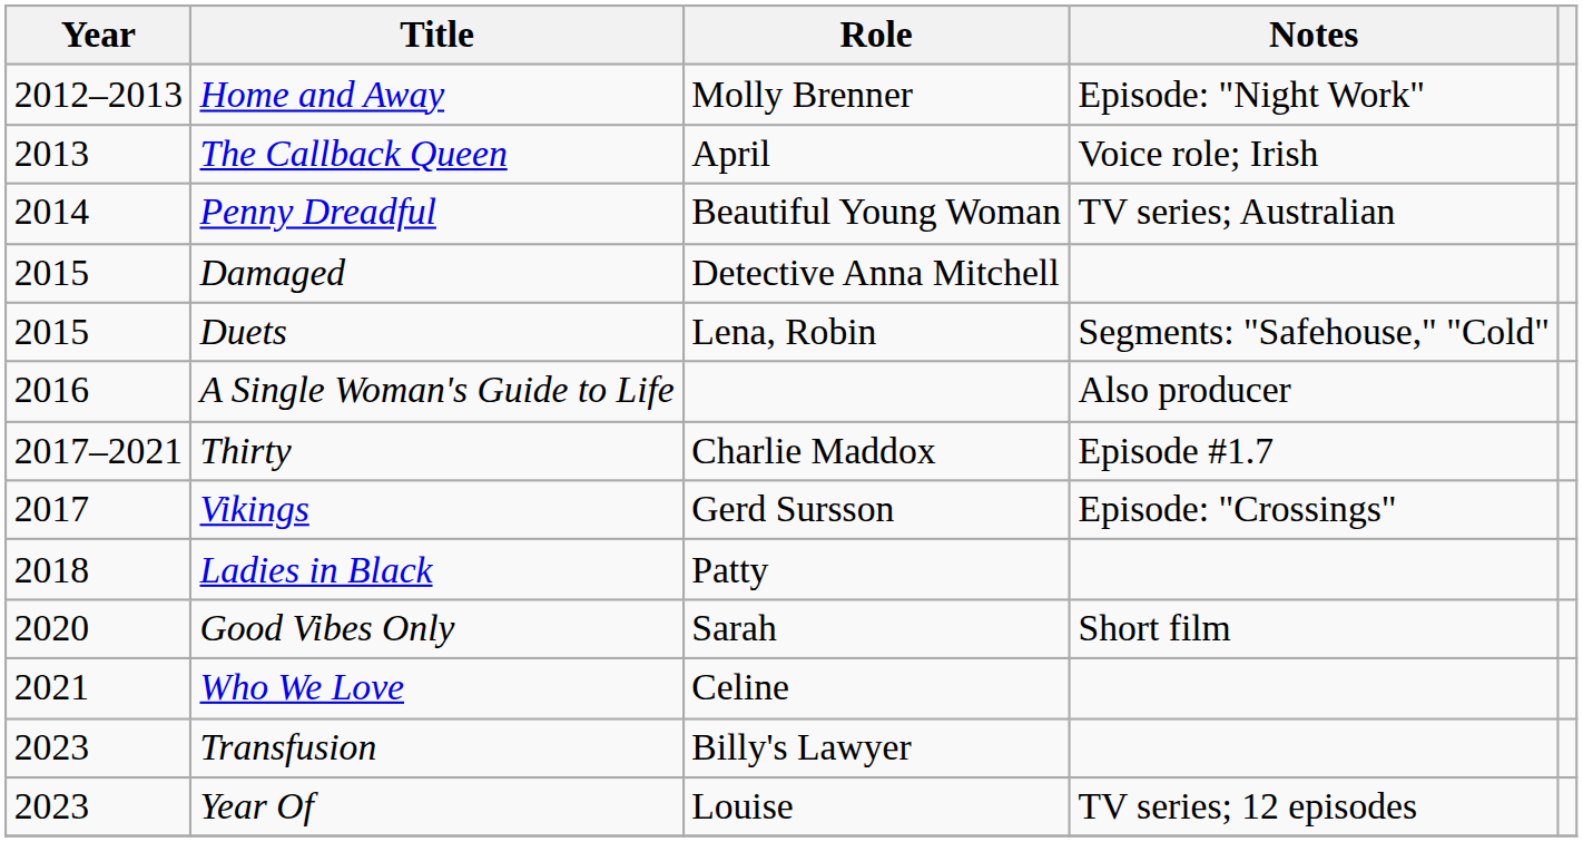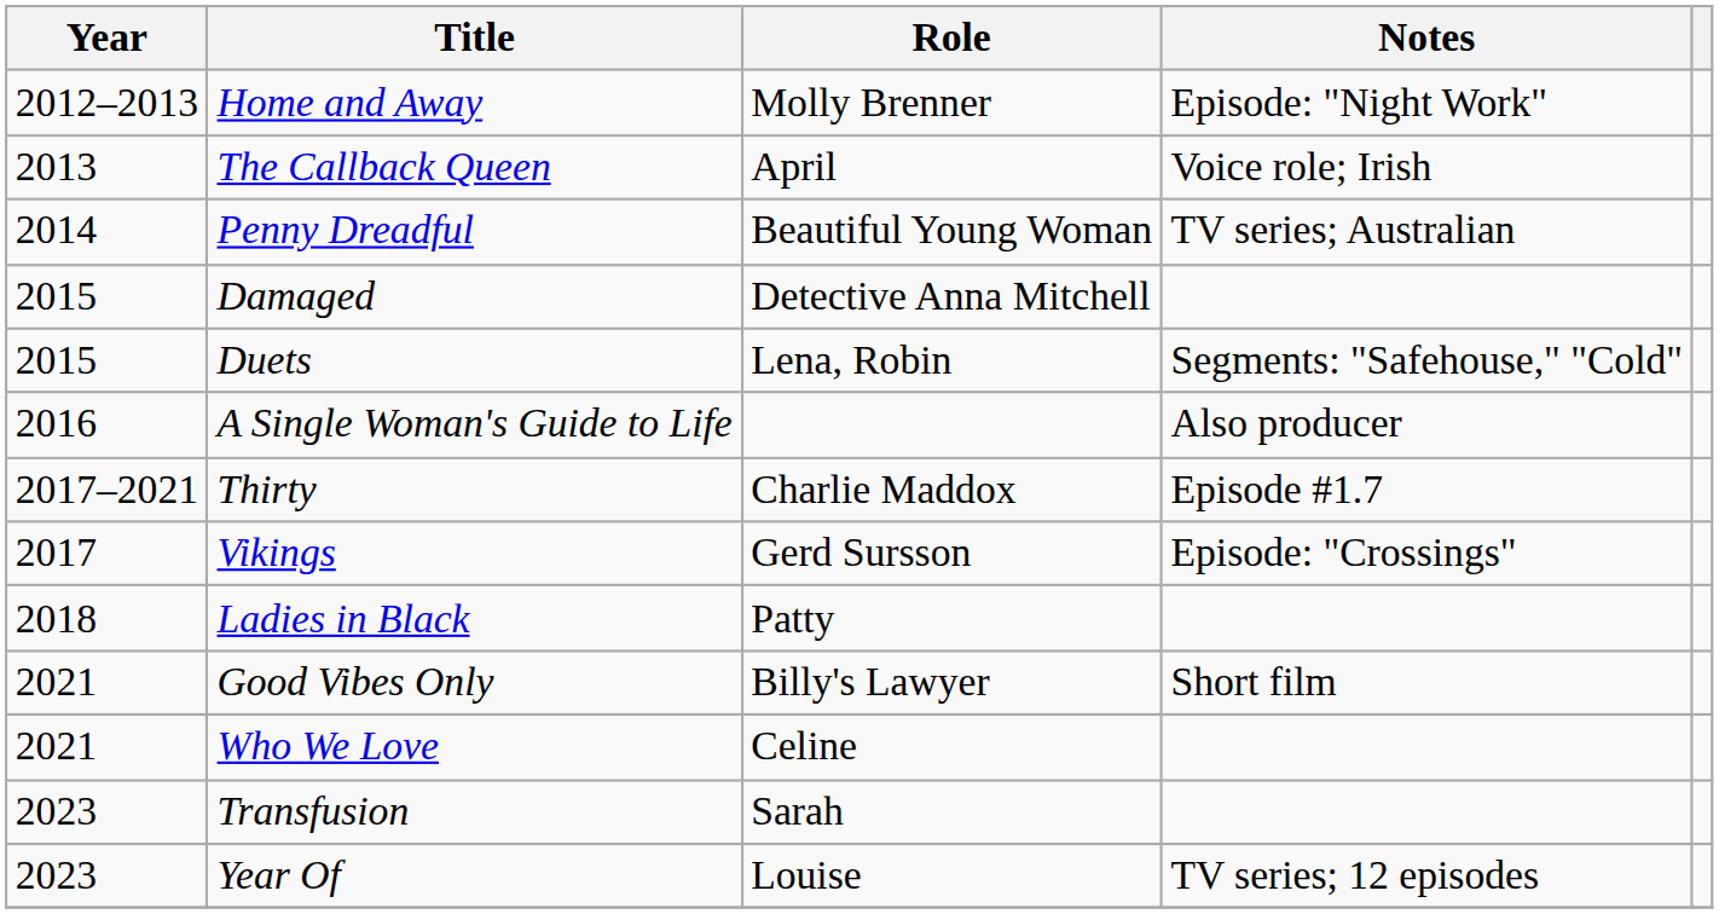 <table class="wikitable sortable defaultleft col5center">
 <tr>
 <th>Year</th>
 <th>Title</th>
 <th>Role</th>
 <th>Notes</th>
 <th class="unsortable"></th>
 </tr>
 <tr>
 <td>2012–2013</td>
 <td><em><a href='#'>Home and Away</a></em></td>
 <td>Molly Brenner</td>
 <td>Episode: "Night Work"</td>
 <td></td>
 </tr>
 <tr>
 <td>2013</td>
 <td><em><a href='#'>The Callback Queen</a></em></td>
 <td>April</td>
 <td>Voice role; Irish</td>
 <td></td>
 </tr>
 <tr>
 <td>2014</td>
 <td><em><a href='#'>Penny Dreadful</a></em></td>
 <td>Beautiful Young Woman</td>
 <td>TV series; Australian</td>
 <td></td>
 </tr>
 <tr>
 <td>2015</td>
 <td><em>Damaged</em></td>
 <td>Detective Anna Mitchell</td>
 <td></td>
 <td></td>
 </tr>
 <tr>
 <td>2015</td>
 <td><em>Duets</em></td>
 <td>Lena, Robin</td>
 <td>Segments: "Safehouse," "Cold"</td>
 <td></td>
 </tr>
 <tr>
 <td>2016</td>
 <td><em>A Single Woman's Guide to Life</em></td>
 <td></td>
 <td>Also producer</td>
 <td></td>
 </tr>
 <tr>
 <td>2017–2021</td>
 <td><em>Thirty</em></td>
 <td>Charlie Maddox</td>
 <td>Episode #1.7</td>
 <td></td>
 </tr>
 <tr>
 <td>2017</td>
 <td><em><a href='#'>Vikings</a></em></td>
 <td>Gerd Sursson</td>
 <td>Episode: "Crossings"</td>
 <td></td>
 </tr>
 <tr>
 <td>2018</td>
 <td><em><a href='#'>Ladies in Black</a></em></td>
 <td>Patty</td>
 <td></td>
 <td></td>
 </tr>
 <tr>
-<td>2020</td>
+<td>2021</td>
 <td><em>Good Vibes Only</em></td>
-<td>Sarah</td>
+<td>Billy's Lawyer</td>
 <td>Short film</td>
 <td></td>
 </tr>
 <tr>
 <td>2021</td>
 <td><em><a href='#'>Who We Love</a></em></td>
 <td>Celine</td>
 <td></td>
 <td></td>
 </tr>
 <tr>
 <td>2023</td>
 <td><em>Transfusion</em></td>
-<td>Billy's Lawyer</td>
+<td>Sarah</td>
 <td></td>
 <td></td>
 </tr>
 <tr>
 <td>2023</td>
 <td><em>Year Of</em></td>
 <td>Louise</td>
 <td>TV series; 12 episodes</td>
 <td></td>
 </tr>
 <tr>
 </tr>
 </table>
